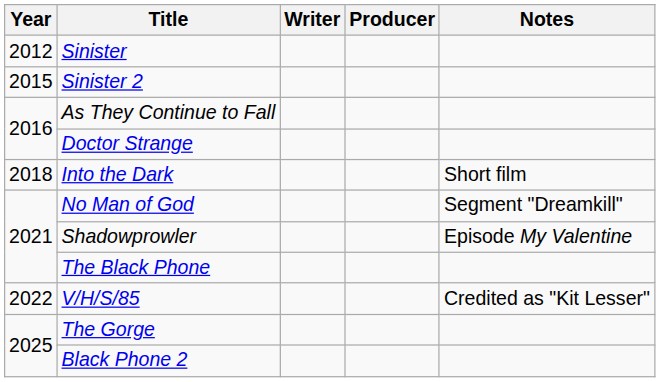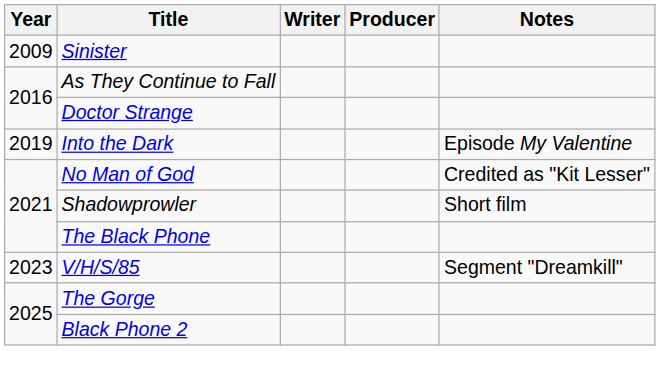 <table class="wikitable">
 <tr>
 <th>Year</th>
 <th>Title</th>
 <th>Writer</th>
 <th>Producer</th>
 <th>Notes</th>
 </tr>
 <tr>
-<td>2012</td>
+<td>2009</td>
 <td><em><a href='#'>Sinister</a></em></td>
-<td></td>
-<td></td>
-<td></td>
-</tr>
-<tr>
-<td>2015</td>
-<td><em><a href='#'>Sinister 2</a></em></td>
 <td></td>
 <td></td>
 <td></td>
 </tr>
 <tr>
 <td rowspan=2>2016</td>
 <td><em>As They Continue to Fall</em></td>
 <td></td>
 <td></td>
 <td></td>
 </tr>
 <tr>
 <td><em><a href='#'>Doctor Strange</a></em></td>
 <td></td>
 <td></td>
 <td></td>
 </tr>
 <tr>
-<td>2018</td>
+<td>2019</td>
 <td><em><a href='#'>Into the Dark</a></em></td>
 <td></td>
 <td></td>
-<td>Short film</td>
+<td>Episode <em>My Valentine</em></td>
 </tr>
 <tr>
 <td rowspan=3>2021</td>
 <td><em><a href='#'>No Man of God</a></em></td>
 <td></td>
 <td></td>
-<td>Segment "Dreamkill"</td>
+<td>Credited as "Kit Lesser"</td>
 </tr>
 <tr>
 <td><em>Shadowprowler</em></td>
 <td></td>
 <td></td>
-<td>Episode <em>My Valentine</em></td>
+<td>Short film</td>
 </tr>
 <tr>
 <td><em><a href='#'>The Black Phone</a></em></td>
 <td></td>
 <td></td>
 <td></td>
 </tr>
 <tr>
-<td>2022</td>
+<td>2023</td>
 <td><em><a href='#'>V/H/S/85</a></em></td>
 <td></td>
 <td></td>
-<td>Credited as "Kit Lesser"</td>
+<td>Segment "Dreamkill"</td>
 </tr>
 <tr>
 <td rowspan="2">2025</td>
 <td><em><a href='#'>The Gorge</a></em></td>
 <td></td>
 <td></td>
 <td></td>
 </tr>
 <tr>
 <td><em><a href='#'>Black Phone 2</a></em></td>
 <td></td>
 <td></td>
 <td></td>
 </tr>
 </table>
